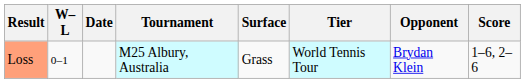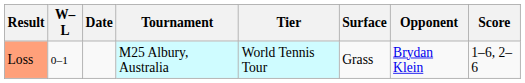 <table class="unsortable wikitable">
 <tr>
 <th>Result</th>
 <th class="unsortable">W–L</th>
 <th>Date</th>
 <th>Tournament</th>
+<th>Tier</th>
 <th>Surface</th>
-<th>Tier</th>
 <th>Opponent</th>
 <th class="unsortable">Score</th>
 </tr>
 <tr>
 <td bgcolor=ffa07a>Loss</td>
 <td><small>0–1</small></td>
 <td></td>
 <td bgcolor=cffcff>M25 Albury, Australia</td>
+<td bgcolor=cffcff>World Tennis Tour</td>
 <td>Grass</td>
-<td bgcolor=cffcff>World Tennis Tour</td>
 <td> <a href='#'>Brydan Klein</a></td>
 <td>1–6, 2–6</td>
 </tr>
 </table>
